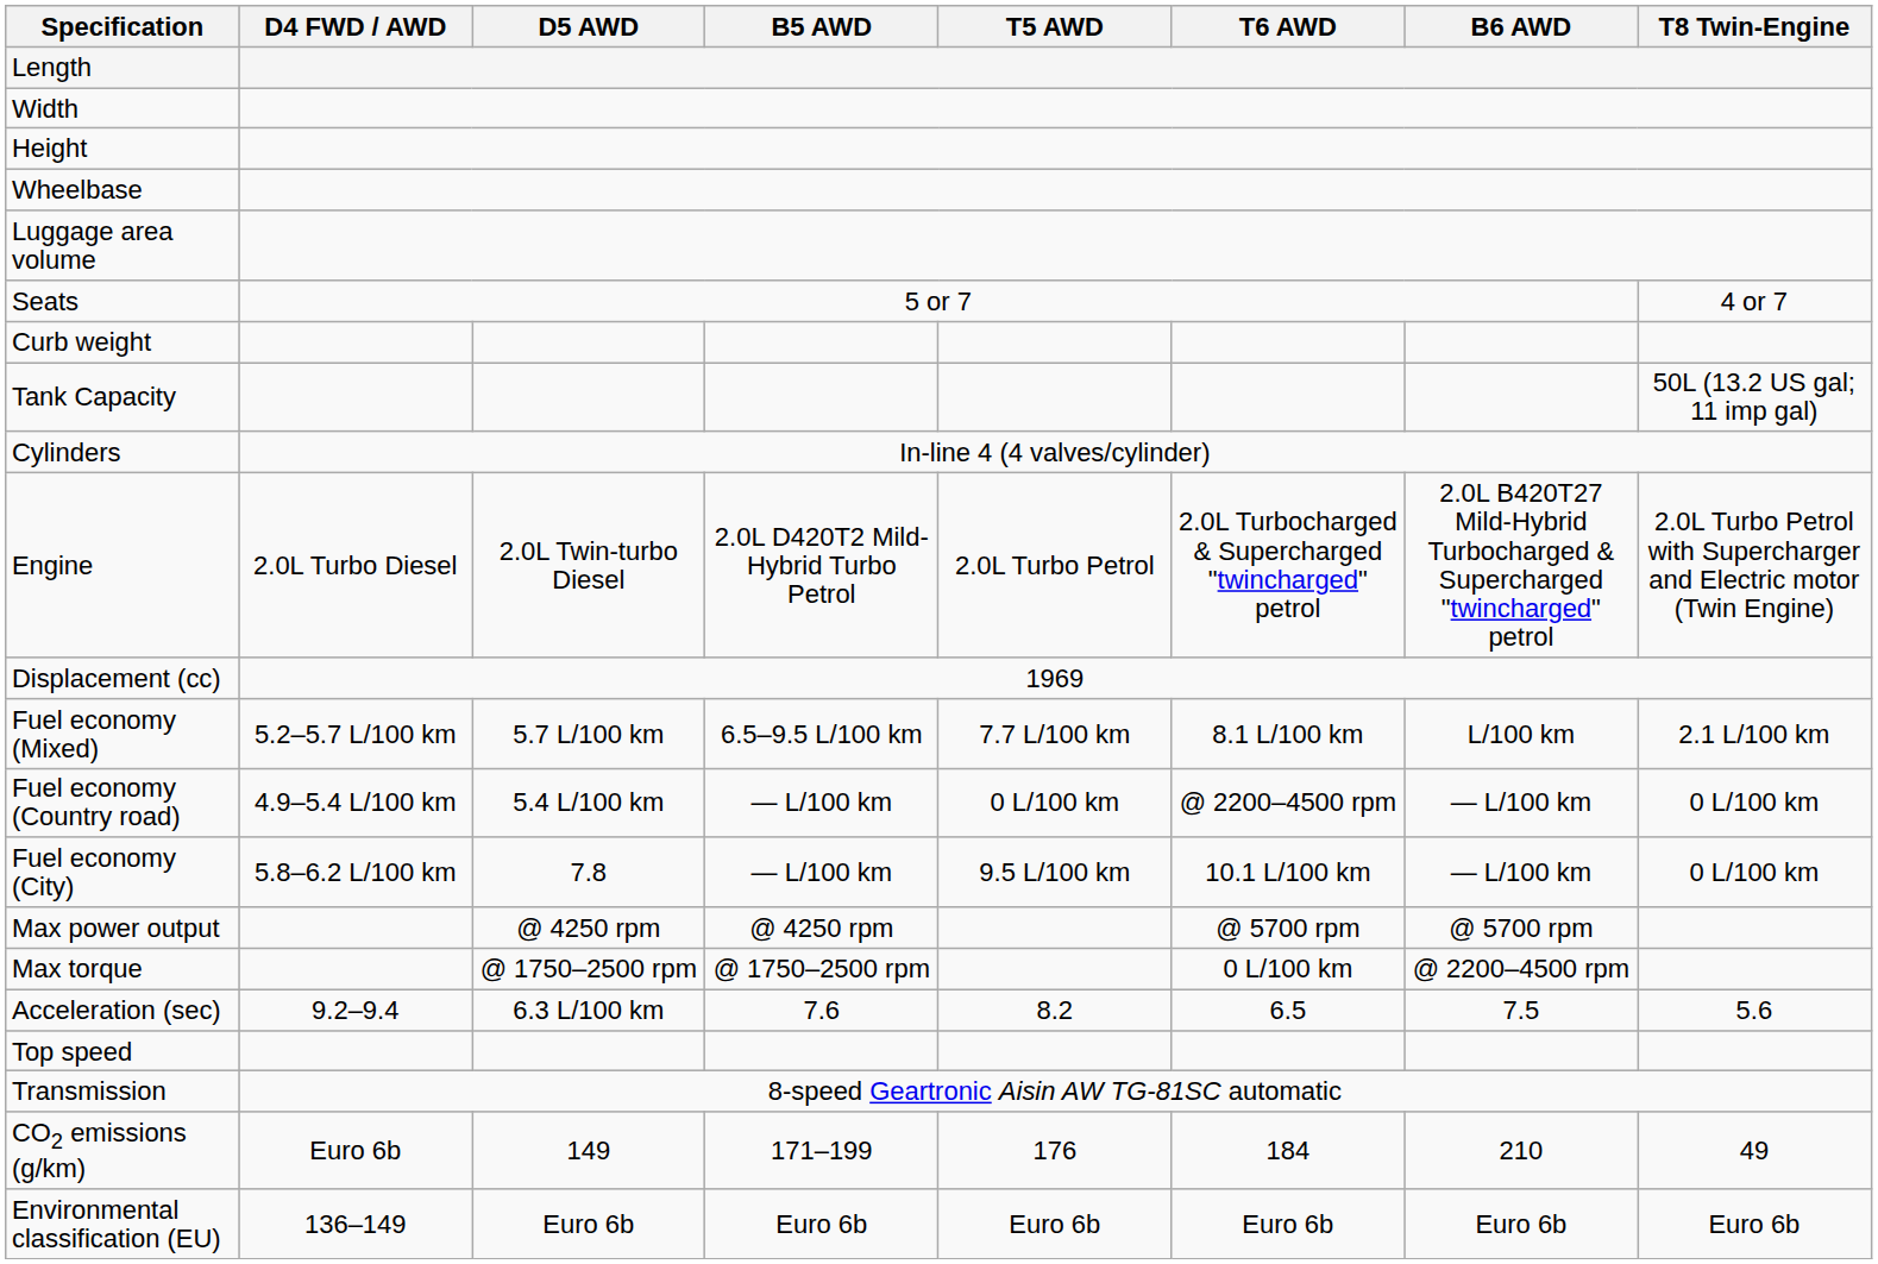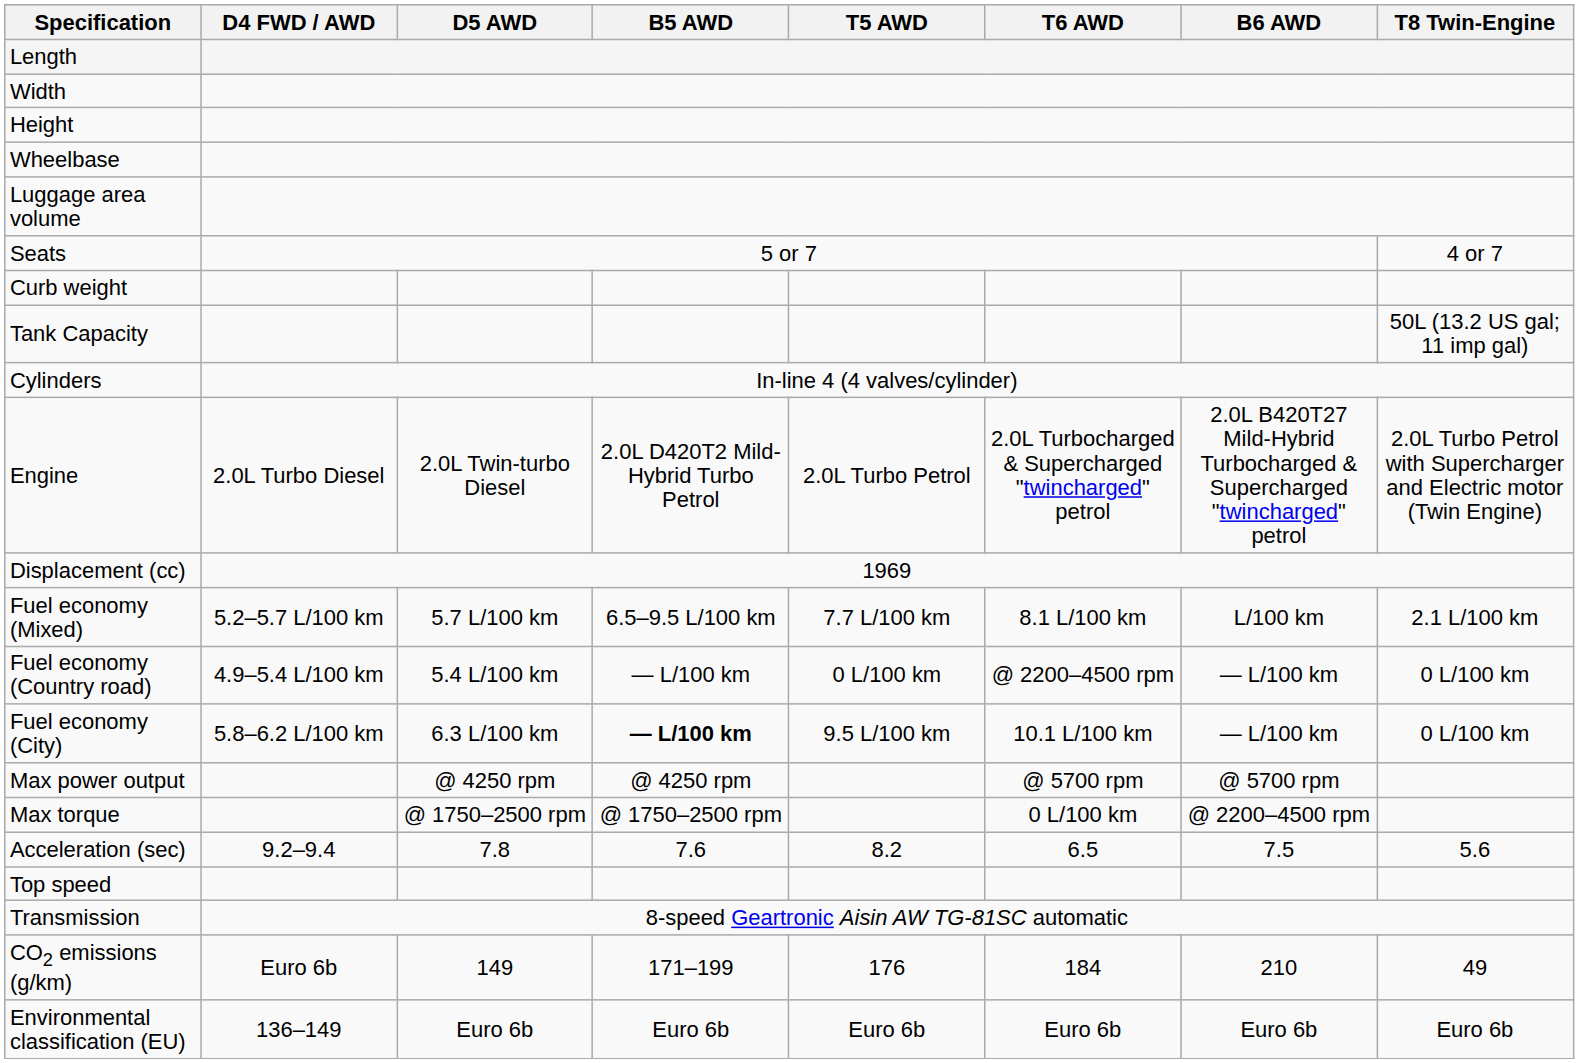 <table class="wikitable" style="text-align:center; font-size:91%;">
 <tr style="text-align:center; background:#efefef;">
 <th width=123>Specification</th>
 <th width=123>D4 FWD / AWD</th>
 <th width=123>D5 AWD</th>
 <th width=123>B5 AWD</th>
 <th width=123>T5 AWD</th>
 <th width=123>T6 AWD</th>
 <th width=123>B6 AWD</th>
 <th width=123>T8 Twin-Engine</th>
 </tr>
 <tr style="text-align:center; background:#f5f5f5;">
 <td style="text-align:left;">Length</td>
 <td colspan=7></td>
 </tr>
 <tr>
 <td style="text-align:left;">Width</td>
 <td colspan=7></td>
 </tr>
 <tr>
 <td style="text-align:left;">Height</td>
 <td colspan=7></td>
 </tr>
 <tr>
 <td style="text-align:left;">Wheelbase</td>
 <td colspan=7></td>
 </tr>
 <tr>
 <td style="text-align:left;">Luggage area volume</td>
 <td colspan=7></td>
 </tr>
 <tr>
 <td style="text-align:left;">Seats</td>
 <td colspan="6">5 or 7</td>
 <td>4 or 7</td>
 </tr>
 <tr>
 <td style="text-align:left;">Curb weight</td>
 <td></td>
 <td></td>
 <td></td>
 <td></td>
 <td></td>
 <td></td>
 <td></td>
 </tr>
 <tr>
 <td style="text-align:left;">Tank Capacity</td>
 <td></td>
 <td></td>
 <td></td>
 <td></td>
 <td></td>
 <td></td>
 <td>50L (13.2 US gal; 11 imp gal)</td>
 </tr>
 <tr>
 <td style="text-align:left;">Cylinders</td>
 <td colspan=7>In-line 4 (4 valves/cylinder)</td>
 </tr>
 <tr>
 <td style="text-align:left;">Engine</td>
 <td>2.0L Turbo Diesel</td>
 <td>2.0L Twin-turbo Diesel</td>
 <td>2.0L D420T2 Mild-Hybrid Turbo Petrol</td>
 <td>2.0L Turbo Petrol</td>
 <td>2.0L Turbocharged & Supercharged "<a href='#'>twincharged</a>" petrol</td>
 <td>2.0L B420T27 Mild-Hybrid Turbocharged & Supercharged "<a href='#'>twincharged</a>" petrol</td>
 <td>2.0L Turbo Petrol with Supercharger and Electric motor (Twin Engine)</td>
 </tr>
 <tr>
 <td style="text-align:left;">Displacement (cc)</td>
 <td colspan=7>1969</td>
 </tr>
 <tr>
 <td style="text-align:left;">Fuel economy (Mixed)</td>
 <td>5.2–5.7 L/100 km</td>
 <td>5.7 L/100 km</td>
 <td>6.5–9.5 L/100 km</td>
 <td>7.7 L/100 km</td>
 <td>8.1 L/100 km</td>
 <td>L/100 km</td>
 <td>2.1 L/100 km</td>
 </tr>
 <tr>
 <td style="text-align:left;">Fuel economy (Country road)</td>
 <td>4.9–5.4 L/100 km</td>
 <td>5.4 L/100 km</td>
 <td>— L/100 km</td>
 <td>0 L/100 km</td>
 <td> @ 2200–4500 rpm</td>
 <td>— L/100 km</td>
 <td>0 L/100 km</td>
 </tr>
 <tr>
 <td style="text-align:left;">Fuel economy (City)</td>
 <td>5.8–6.2 L/100 km</td>
-<td>7.8</td>
-<td>— L/100 km</td>
+<td>6.3 L/100 km</td>
+<td><strong>— L/100 km</strong></td>
 <td>9.5 L/100 km</td>
 <td>10.1 L/100 km</td>
 <td>— L/100 km</td>
 <td>0 L/100 km</td>
 </tr>
 <tr>
 <td style="text-align:left;">Max power output</td>
 <td></td>
 <td> @ 4250 rpm</td>
 <td> @ 4250 rpm</td>
 <td></td>
 <td> @ 5700 rpm</td>
 <td> @ 5700 rpm</td>
 <td></td>
 </tr>
 <tr>
 <td style="text-align:left;">Max torque</td>
 <td></td>
 <td> @ 1750–2500 rpm</td>
 <td> @ 1750–2500 rpm</td>
 <td></td>
 <td>0 L/100 km</td>
 <td> @ 2200–4500 rpm</td>
 <td></td>
 </tr>
 <tr>
 <td style="text-align:left;">Acceleration  (sec)</td>
 <td>9.2–9.4</td>
-<td>6.3 L/100 km</td>
+<td>7.8</td>
 <td>7.6</td>
 <td>8.2</td>
 <td>6.5</td>
 <td>7.5</td>
 <td>5.6</td>
 </tr>
 <tr>
 <td style="text-align:left;">Top speed</td>
 <td></td>
 <td></td>
 <td></td>
 <td></td>
 <td></td>
 <td></td>
 <td></td>
 </tr>
 <tr>
 <td style="text-align:left;">Transmission</td>
 <td colspan=7>8-speed <a href='#'>Geartronic</a> <em>Aisin AW TG-81SC</em> automatic</td>
 </tr>
 <tr>
 <td style="text-align:left;">CO<sub>2</sub> emissions (g/km)</td>
 <td>Euro 6b</td>
 <td>149</td>
 <td>171–199</td>
 <td>176</td>
 <td>184</td>
 <td>210</td>
 <td>49</td>
 </tr>
 <tr>
 <td style="text-align:left;">Environmental classification (EU)</td>
 <td>136–149</td>
 <td>Euro 6b</td>
 <td>Euro 6b</td>
 <td>Euro 6b</td>
 <td>Euro 6b</td>
 <td>Euro 6b</td>
 <td>Euro 6b</td>
 </tr>
 </table>
